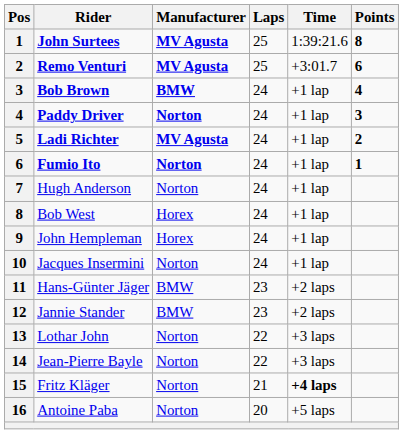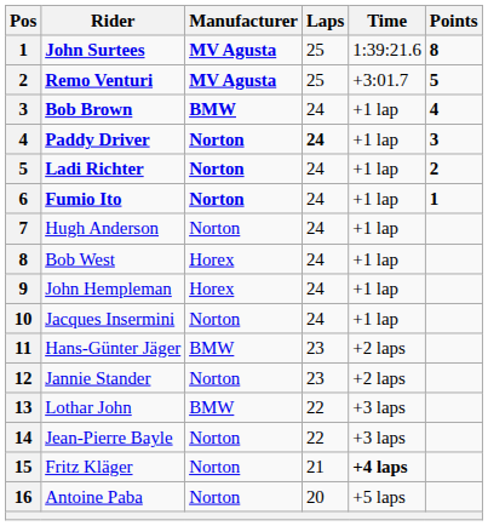 <table class="wikitable" style="font-size: 95%;">
 <tr>
 <th>Pos</th>
 <th>Rider</th>
 <th>Manufacturer</th>
 <th>Laps</th>
 <th>Time</th>
 <th>Points</th>
 </tr>
 <tr>
 <th>1</th>
 <td> <strong><a href='#'>John Surtees</a></strong></td>
 <td><strong><a href='#'>MV Agusta</a></strong></td>
 <td>25</td>
 <td>1:39:21.6</td>
 <td><strong>8</strong></td>
 </tr>
 <tr>
 <th>2</th>
 <td> <strong><a href='#'>Remo Venturi</a></strong></td>
 <td><strong><a href='#'>MV Agusta</a></strong></td>
 <td>25</td>
 <td>+3:01.7</td>
-<td><strong>6</strong></td>
+<td><strong>5</strong></td>
 </tr>
 <tr>
 <th>3</th>
 <td> <strong><a href='#'>Bob Brown</a></strong></td>
 <td><strong><a href='#'>BMW</a></strong></td>
 <td>24</td>
 <td>+1 lap</td>
 <td><strong>4</strong></td>
 </tr>
 <tr>
 <th>4</th>
 <td> <strong><a href='#'>Paddy Driver</a></strong></td>
 <td><strong><a href='#'>Norton</a></strong></td>
-<td>24</td>
+<td><strong>24</strong></td>
 <td>+1 lap</td>
 <td><strong>3</strong></td>
 </tr>
 <tr>
 <th>5</th>
 <td> <strong><a href='#'>Ladi Richter</a></strong></td>
-<td><strong><a href='#'>MV Agusta</a></strong></td>
+<td><strong><a href='#'>Norton</a></strong></td>
 <td>24</td>
 <td>+1 lap</td>
 <td><strong>2</strong></td>
 </tr>
 <tr>
 <th>6</th>
 <td> <strong><a href='#'>Fumio Ito</a></strong></td>
 <td><strong><a href='#'>Norton</a></strong></td>
 <td>24</td>
 <td>+1 lap</td>
 <td><strong>1</strong></td>
 </tr>
 <tr>
 <th>7</th>
 <td> <a href='#'>Hugh Anderson</a></td>
 <td><a href='#'>Norton</a></td>
 <td>24</td>
 <td>+1 lap</td>
 <td></td>
 </tr>
 <tr>
 <th>8</th>
 <td> <a href='#'>Bob West</a></td>
 <td><a href='#'>Horex</a></td>
 <td>24</td>
 <td>+1 lap</td>
 <td></td>
 </tr>
 <tr>
 <th>9</th>
 <td> <a href='#'>John Hempleman</a></td>
 <td><a href='#'>Horex</a></td>
 <td>24</td>
 <td>+1 lap</td>
 <td></td>
 </tr>
 <tr>
 <th>10</th>
 <td> <a href='#'>Jacques Insermini</a></td>
 <td><a href='#'>Norton</a></td>
 <td>24</td>
 <td>+1 lap</td>
 <td></td>
 </tr>
 <tr>
 <th>11</th>
 <td> <a href='#'>Hans-Günter Jäger</a></td>
 <td><a href='#'>BMW</a></td>
 <td>23</td>
 <td>+2 laps</td>
 <td></td>
 </tr>
 <tr>
 <th>12</th>
 <td> <a href='#'>Jannie Stander</a></td>
-<td><a href='#'>BMW</a></td>
+<td><a href='#'>Norton</a></td>
 <td>23</td>
 <td>+2 laps</td>
 <td></td>
 </tr>
 <tr>
 <th>13</th>
 <td> <a href='#'>Lothar John</a></td>
-<td><a href='#'>Norton</a></td>
+<td><a href='#'>BMW</a></td>
 <td>22</td>
 <td>+3 laps</td>
 <td></td>
 </tr>
 <tr>
 <th>14</th>
 <td> <a href='#'>Jean-Pierre Bayle</a></td>
 <td><a href='#'>Norton</a></td>
 <td>22</td>
 <td>+3 laps</td>
 <td></td>
 </tr>
 <tr>
 <th>15</th>
 <td> <a href='#'>Fritz Kläger</a></td>
 <td><a href='#'>Norton</a></td>
 <td>21</td>
 <td><strong>+4 laps</strong></td>
 <td></td>
 </tr>
 <tr>
 <th>16</th>
 <td> <a href='#'>Antoine Paba</a></td>
 <td><a href='#'>Norton</a></td>
 <td>20</td>
 <td>+5 laps</td>
 <td></td>
 </tr>
 <tr>
 <th colspan=6></th>
 </tr>
 </table>
